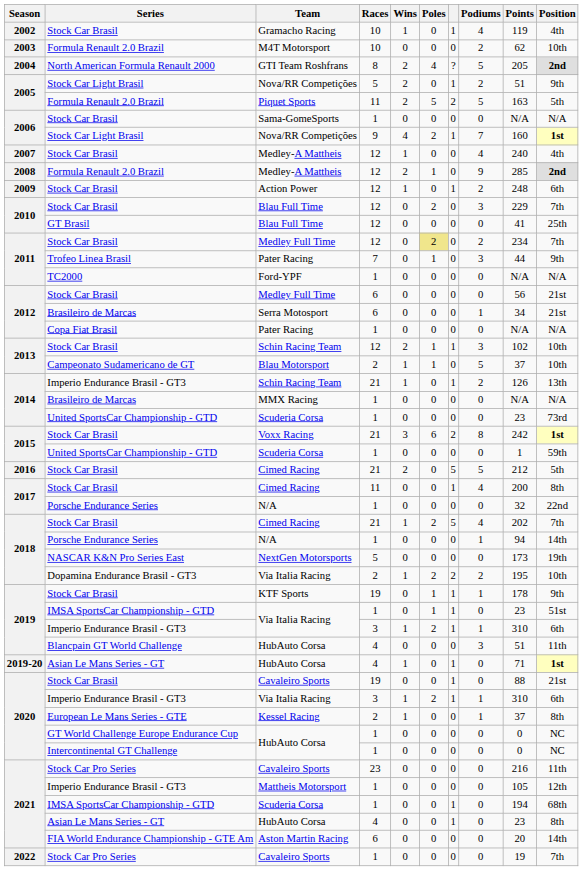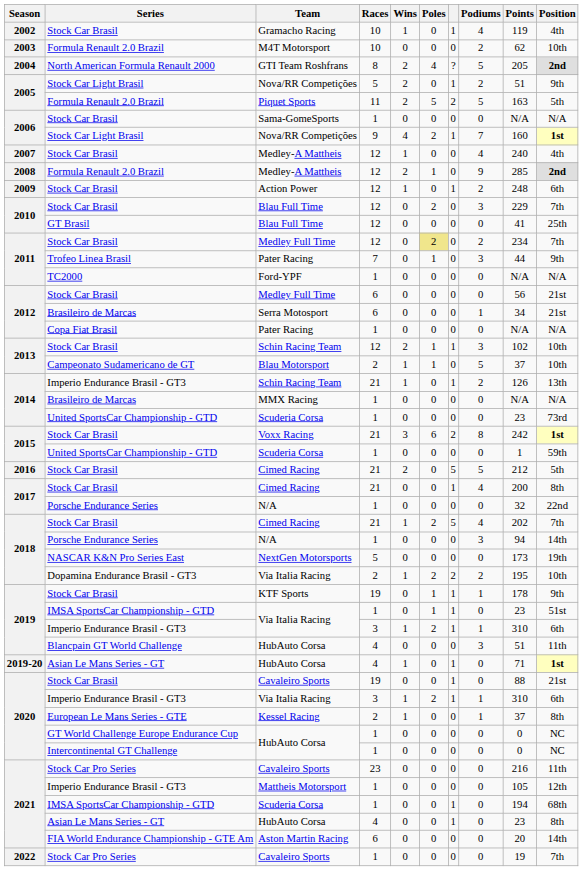 <table class="wikitable" style="font-size: 90%; text-align:center">
 <tr>
 <th>Season</th>
 <th>Series</th>
 <th>Team</th>
 <th>Races</th>
 <th>Wins</th>
 <th>Poles</th>
 <th></th>
 <th>Podiums</th>
 <th>Points</th>
 <th>Position</th>
 </tr>
 <tr>
 <th>2002</th>
 <td align=left><a href='#'>Stock Car Brasil</a></td>
 <td align=left>Gramacho Racing</td>
 <td>10</td>
 <td>1</td>
 <td>0</td>
 <td>1</td>
 <td>4</td>
 <td>119</td>
 <td>4th</td>
 </tr>
 <tr>
 <th>2003</th>
 <td align=left><a href='#'>Formula Renault 2.0 Brazil</a></td>
 <td align=left>M4T Motorsport</td>
 <td>10</td>
 <td>0</td>
 <td>0</td>
 <td>0</td>
 <td>2</td>
 <td>62</td>
 <td>10th</td>
 </tr>
 <tr>
 <th>2004</th>
 <td align=left><a href='#'>North American Formula Renault 2000</a></td>
 <td align=left>GTI Team Roshfrans</td>
 <td>8</td>
 <td>2</td>
 <td>4</td>
 <td>?</td>
 <td>5</td>
 <td>205</td>
 <td style="background:#DFDFDF;"><strong>2nd</strong></td>
 </tr>
 <tr>
 <th rowspan=2>2005</th>
 <td align=left><a href='#'>Stock Car Light Brasil</a></td>
 <td align=left>Nova/RR Competições</td>
 <td>5</td>
 <td>2</td>
 <td>0</td>
 <td>1</td>
 <td>2</td>
 <td>51</td>
 <td>9th</td>
 </tr>
 <tr>
 <td align=left><a href='#'>Formula Renault 2.0 Brazil</a></td>
 <td align=left><a href='#'>Piquet Sports</a></td>
 <td>11</td>
 <td>2</td>
 <td>5</td>
 <td>2</td>
 <td>5</td>
 <td>163</td>
 <td>5th</td>
 </tr>
 <tr>
 <th rowspan=2>2006</th>
 <td align=left><a href='#'>Stock Car Brasil</a></td>
 <td align=left>Sama-GomeSports</td>
 <td>1</td>
 <td>0</td>
 <td>0</td>
 <td>0</td>
 <td>0</td>
 <td>N/A</td>
 <td>N/A</td>
 </tr>
 <tr>
 <td align=left><a href='#'>Stock Car Light Brasil</a></td>
 <td align=left>Nova/RR Competições</td>
 <td>9</td>
 <td>4</td>
 <td>2</td>
 <td>1</td>
 <td>7</td>
 <td>160</td>
 <td style="background:#FFFFBF;"><strong>1st</strong></td>
 </tr>
 <tr>
 <th>2007</th>
 <td align=left><a href='#'>Stock Car Brasil</a></td>
 <td align=left>Medley-<a href='#'>A Mattheis</a></td>
 <td>12</td>
 <td>1</td>
 <td>0</td>
 <td>0</td>
 <td>4</td>
 <td>240</td>
 <td>4th</td>
 </tr>
 <tr>
 <th>2008</th>
 <td align=left><a href='#'>Formula Renault 2.0 Brazil</a></td>
 <td align=left>Medley-<a href='#'>A Mattheis</a></td>
 <td>12</td>
 <td>2</td>
 <td>1</td>
 <td>0</td>
 <td>9</td>
 <td>285</td>
 <td style="background:#DFDFDF;"><strong>2nd</strong></td>
 </tr>
 <tr>
 <th>2009</th>
 <td align=left><a href='#'>Stock Car Brasil</a></td>
 <td align=left>Action Power</td>
 <td>12</td>
 <td>1</td>
 <td>0</td>
 <td>1</td>
 <td>2</td>
 <td>248</td>
 <td>6th</td>
 </tr>
 <tr>
 <th rowspan=2>2010</th>
 <td align=left><a href='#'>Stock Car Brasil</a></td>
 <td align=left><a href='#'>Blau Full Time</a></td>
 <td>12</td>
 <td>0</td>
 <td>2</td>
 <td>0</td>
 <td>3</td>
 <td>229</td>
 <td>7th</td>
 </tr>
 <tr>
 <td align=left><a href='#'>GT Brasil</a></td>
 <td align=left><a href='#'>Blau Full Time</a></td>
 <td>12</td>
 <td>0</td>
 <td>0</td>
 <td>0</td>
 <td>0</td>
 <td>41</td>
 <td>25th</td>
 </tr>
 <tr>
 <th rowspan=3>2011</th>
 <td align=left><a href='#'>Stock Car Brasil</a></td>
 <td align=left><a href='#'>Medley Full Time</a></td>
 <td>12</td>
 <td>0</td>
 <td style="background: khaki;">2</td>
 <td>0</td>
 <td>2</td>
 <td>234</td>
 <td>7th</td>
 </tr>
 <tr>
 <td align=left><a href='#'>Trofeo Linea Brasil</a></td>
 <td align=left>Pater Racing</td>
 <td>7</td>
 <td>0</td>
 <td>1</td>
 <td>0</td>
 <td>3</td>
 <td>44</td>
 <td>9th</td>
 </tr>
 <tr>
 <td align=left><a href='#'>TC2000</a></td>
 <td align=left>Ford-YPF</td>
 <td>1</td>
 <td>0</td>
 <td>0</td>
 <td>0</td>
 <td>0</td>
 <td>N/A</td>
 <td>N/A</td>
 </tr>
 <tr>
 <th rowspan=3>2012</th>
 <td align=left><a href='#'>Stock Car Brasil</a></td>
 <td align=left><a href='#'>Medley Full Time</a></td>
 <td>6</td>
 <td>0</td>
 <td>0</td>
 <td>0</td>
 <td>0</td>
 <td>56</td>
 <td>21st</td>
 </tr>
 <tr>
 <td align=left><a href='#'>Brasileiro de Marcas</a></td>
 <td align=left>Serra Motosport</td>
 <td>6</td>
 <td>0</td>
 <td>0</td>
 <td>0</td>
 <td>1</td>
 <td>34</td>
 <td>21st</td>
 </tr>
 <tr>
 <td align=left><a href='#'>Copa Fiat Brasil</a></td>
 <td align=left>Pater Racing</td>
 <td>1</td>
 <td>0</td>
 <td>0</td>
 <td>0</td>
 <td>0</td>
 <td>N/A</td>
 <td>N/A</td>
 </tr>
 <tr>
 <th rowspan=2>2013</th>
 <td align=left><a href='#'>Stock Car Brasil</a></td>
 <td align=left><a href='#'>Schin Racing Team</a></td>
 <td>12</td>
 <td>2</td>
 <td>1</td>
 <td>1</td>
 <td>3</td>
 <td>102</td>
 <td>10th</td>
 </tr>
 <tr>
 <td align=left><a href='#'>Campeonato Sudamericano de GT</a></td>
 <td align=left><a href='#'>Blau Motorsport</a></td>
 <td>2</td>
 <td>1</td>
 <td>1</td>
 <td>0</td>
 <td>5</td>
 <td>37</td>
 <td>10th</td>
 </tr>
 <tr>
 <th rowspan=3>2014</th>
 <td align=left>Imperio Endurance Brasil - GT3</td>
 <td align=left><a href='#'>Schin Racing Team</a></td>
 <td>21</td>
 <td>1</td>
 <td>0</td>
 <td>1</td>
 <td>2</td>
 <td>126</td>
 <td>13th</td>
 </tr>
 <tr>
 <td align=left><a href='#'>Brasileiro de Marcas</a></td>
 <td align=left>MMX Racing</td>
 <td>1</td>
 <td>0</td>
 <td>0</td>
 <td>0</td>
 <td>0</td>
 <td>N/A</td>
 <td>N/A</td>
 </tr>
 <tr>
 <td align=left><a href='#'>United SportsCar Championship - GTD</a></td>
 <td align=left><a href='#'>Scuderia Corsa</a></td>
 <td>1</td>
 <td>0</td>
 <td>0</td>
 <td>0</td>
 <td>0</td>
 <td>23</td>
 <td>73rd</td>
 </tr>
 <tr>
 <th rowspan=2>2015</th>
 <td align=left><a href='#'>Stock Car Brasil</a></td>
 <td align=left><a href='#'>Voxx Racing</a></td>
 <td>21</td>
 <td>3</td>
 <td>6</td>
 <td>2</td>
 <td>8</td>
 <td>242</td>
 <td style="background:#FFFFBF;"><strong>1st</strong></td>
 </tr>
 <tr>
 <td align=left><a href='#'>United SportsCar Championship - GTD</a></td>
 <td align=left><a href='#'>Scuderia Corsa</a></td>
 <td>1</td>
 <td>0</td>
 <td>0</td>
 <td>0</td>
 <td>0</td>
 <td>1</td>
 <td>59th</td>
 </tr>
 <tr>
 <th>2016</th>
 <td align=left><a href='#'>Stock Car Brasil</a></td>
 <td align=left><a href='#'>Cimed Racing</a></td>
 <td>21</td>
 <td>2</td>
 <td>0</td>
 <td>5</td>
 <td>5</td>
 <td>212</td>
 <td>5th</td>
 </tr>
 <tr>
 <th rowspan=2>2017</th>
 <td align=left><a href='#'>Stock Car Brasil</a></td>
 <td align=left><a href='#'>Cimed Racing</a></td>
-<td>11</td>
+<td>21</td>
 <td>0</td>
 <td>0</td>
 <td>1</td>
 <td>4</td>
 <td>200</td>
 <td>8th</td>
 </tr>
 <tr>
 <td align=left><a href='#'>Porsche Endurance Series</a></td>
 <td align=left>N/A</td>
 <td>1</td>
 <td>0</td>
 <td>0</td>
 <td>0</td>
 <td>0</td>
 <td>32</td>
 <td>22nd</td>
 </tr>
 <tr>
 <th rowspan=4>2018</th>
 <td align=left><a href='#'>Stock Car Brasil</a></td>
 <td align=left><a href='#'>Cimed Racing</a></td>
 <td>21</td>
 <td>1</td>
 <td>2</td>
 <td>5</td>
 <td>4</td>
 <td>202</td>
 <td>7th</td>
 </tr>
 <tr>
 <td align=left><a href='#'>Porsche Endurance Series</a></td>
 <td align=left>N/A</td>
 <td>1</td>
 <td>0</td>
 <td>0</td>
 <td>0</td>
-<td>1</td>
+<td>3</td>
 <td>94</td>
 <td>14th</td>
 </tr>
 <tr>
 <td align=left><a href='#'>NASCAR K&N Pro Series East</a></td>
 <td align=left><a href='#'>NextGen Motorsports</a></td>
 <td>5</td>
 <td>0</td>
 <td>0</td>
 <td>0</td>
 <td>0</td>
 <td>173</td>
 <td>19th</td>
 </tr>
 <tr>
 <td align=left>Dopamina Endurance Brasil - GT3</td>
 <td align=left>Via Italia Racing</td>
 <td>2</td>
 <td>1</td>
 <td>2</td>
 <td>2</td>
 <td>2</td>
 <td>195</td>
 <td>10th</td>
 </tr>
 <tr>
 <th rowspan=4>2019</th>
 <td align=left><a href='#'>Stock Car Brasil</a></td>
 <td align=left>KTF Sports</td>
 <td>19</td>
 <td>0</td>
 <td>1</td>
 <td>1</td>
 <td>1</td>
 <td>178</td>
 <td>9th</td>
 </tr>
 <tr>
 <td align=left><a href='#'>IMSA SportsCar Championship - GTD</a></td>
 <td rowspan="2" align="left">Via Italia Racing</td>
 <td>1</td>
 <td>0</td>
 <td>1</td>
 <td>1</td>
 <td>0</td>
 <td>23</td>
 <td>51st</td>
 </tr>
 <tr>
 <td align=left>Imperio Endurance Brasil - GT3</td>
 <td>3</td>
 <td>1</td>
 <td>2</td>
 <td>1</td>
 <td>1</td>
 <td>310</td>
 <td>6th</td>
 </tr>
 <tr>
 <td align=left><a href='#'>Blancpain GT World Challenge</a></td>
 <td align=left>HubAuto Corsa</td>
 <td>4</td>
 <td>0</td>
 <td>0</td>
 <td>0</td>
 <td>3</td>
 <td>51</td>
 <td>11th</td>
 </tr>
 <tr>
 <th>2019-20</th>
 <td align=left><a href='#'>Asian Le Mans Series - GT</a></td>
 <td align=left>HubAuto Corsa</td>
 <td>4</td>
 <td>1</td>
 <td>0</td>
 <td>1</td>
 <td>0</td>
 <td>71</td>
 <td style="background:#FFFFBF;"><strong>1st</strong></td>
 </tr>
 <tr>
 <th rowspan=5>2020</th>
 <td align=left><a href='#'>Stock Car Brasil</a></td>
 <td align=left><a href='#'>Cavaleiro Sports</a></td>
 <td>19</td>
 <td>0</td>
 <td>0</td>
 <td>1</td>
 <td>0</td>
 <td>88</td>
 <td>21st</td>
 </tr>
 <tr>
 <td align=left>Imperio Endurance Brasil - GT3</td>
 <td align=left>Via Italia Racing</td>
 <td>3</td>
 <td>1</td>
 <td>2</td>
 <td>1</td>
 <td>1</td>
 <td>310</td>
 <td>6th</td>
 </tr>
 <tr>
 <td align=left><a href='#'>European Le Mans Series - GTE</a></td>
 <td align=left><a href='#'>Kessel Racing</a></td>
 <td>2</td>
 <td>1</td>
 <td>0</td>
 <td>0</td>
 <td>1</td>
 <td>37</td>
 <td>8th</td>
 </tr>
 <tr>
 <td align=left><a href='#'>GT World Challenge Europe Endurance Cup</a></td>
 <td rowspan="2" align="left">HubAuto Corsa</td>
 <td>1</td>
 <td>0</td>
 <td>0</td>
 <td>0</td>
 <td>0</td>
 <td>0</td>
 <td>NC</td>
 </tr>
 <tr>
 <td align=left><a href='#'>Intercontinental GT Challenge</a></td>
 <td>1</td>
 <td>0</td>
 <td>0</td>
 <td>0</td>
 <td>0</td>
 <td>0</td>
 <td>NC</td>
 </tr>
 <tr>
 <th rowspan=5>2021</th>
 <td align=left><a href='#'>Stock Car Pro Series</a></td>
 <td align=left><a href='#'>Cavaleiro Sports</a></td>
 <td>23</td>
 <td>0</td>
 <td>0</td>
 <td>0</td>
 <td>0</td>
 <td>216</td>
 <td>11th</td>
 </tr>
 <tr>
 <td align=left>Imperio Endurance Brasil - GT3</td>
 <td align=left><a href='#'>Mattheis Motorsport</a></td>
 <td>1</td>
 <td>0</td>
 <td>0</td>
 <td>0</td>
 <td>0</td>
 <td>105</td>
 <td>12th</td>
 </tr>
 <tr>
 <td align=left><a href='#'>IMSA SportsCar Championship - GTD</a></td>
 <td align=left><a href='#'>Scuderia Corsa</a></td>
 <td>1</td>
 <td>0</td>
 <td>0</td>
 <td>1</td>
 <td>0</td>
 <td>194</td>
 <td>68th</td>
 </tr>
 <tr>
 <td align=left><a href='#'>Asian Le Mans Series - GT</a></td>
 <td align=left>HubAuto Corsa</td>
 <td>4</td>
 <td>0</td>
 <td>0</td>
 <td>1</td>
 <td>0</td>
 <td>23</td>
 <td>8th</td>
 </tr>
 <tr>
 <td align=left><a href='#'>FIA World Endurance Championship - GTE Am</a></td>
 <td align=left><a href='#'>Aston Martin Racing</a></td>
 <td>6</td>
 <td>0</td>
 <td>0</td>
 <td>0</td>
 <td>0</td>
 <td>20</td>
 <td>14th</td>
 </tr>
 <tr>
 <th>2022</th>
 <td align=left><a href='#'>Stock Car Pro Series</a></td>
 <td align=left><a href='#'>Cavaleiro Sports</a></td>
 <td>1</td>
 <td>0</td>
 <td>0</td>
 <td>0</td>
 <td>0</td>
 <td>19</td>
 <td>7th</td>
 </tr>
 </table>
